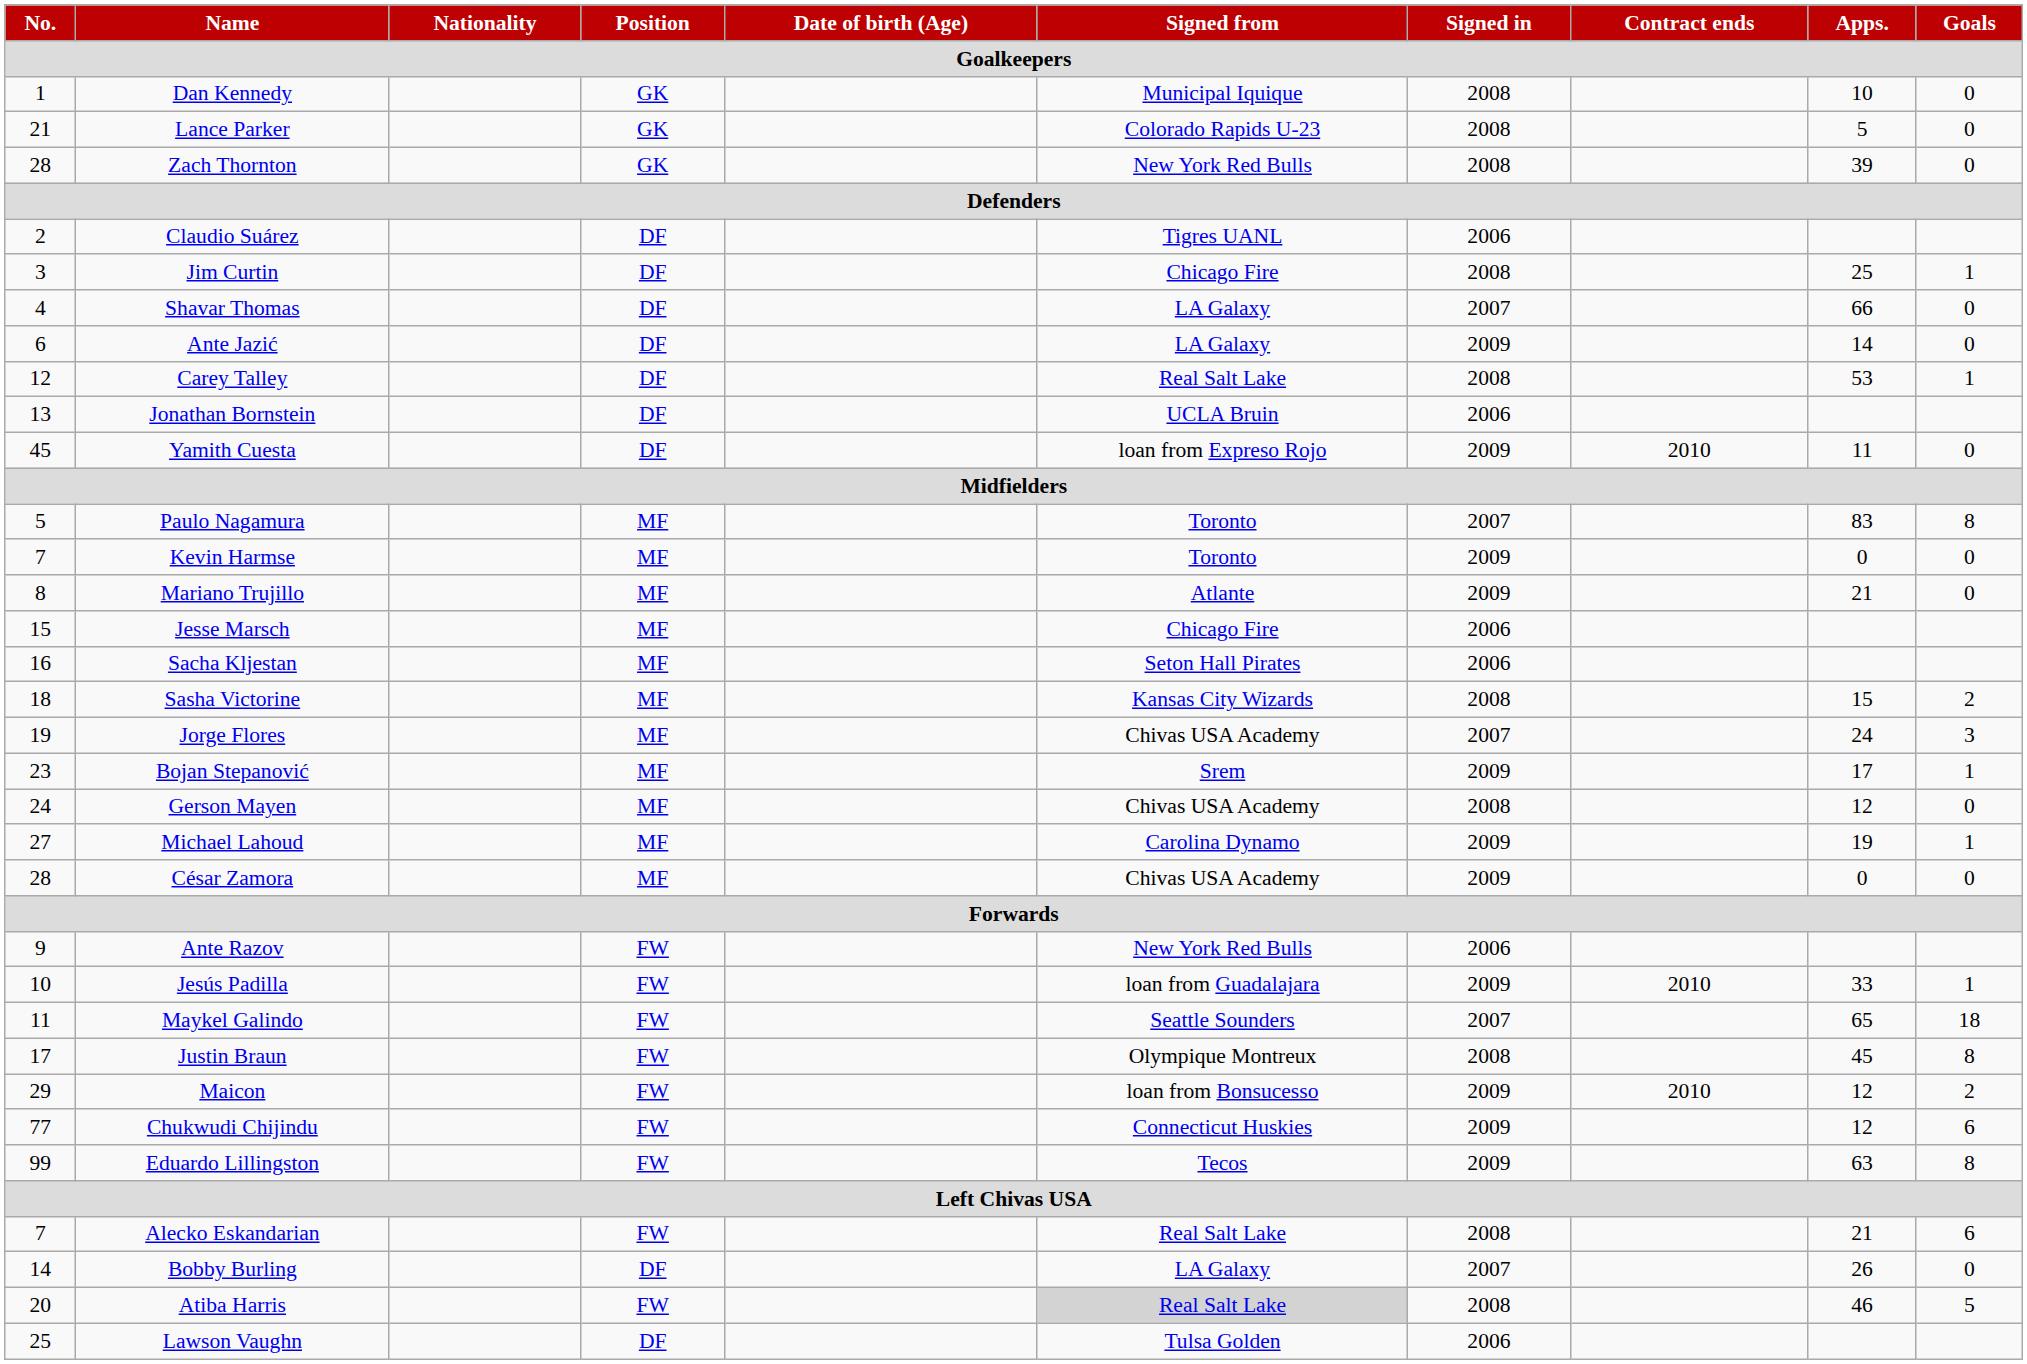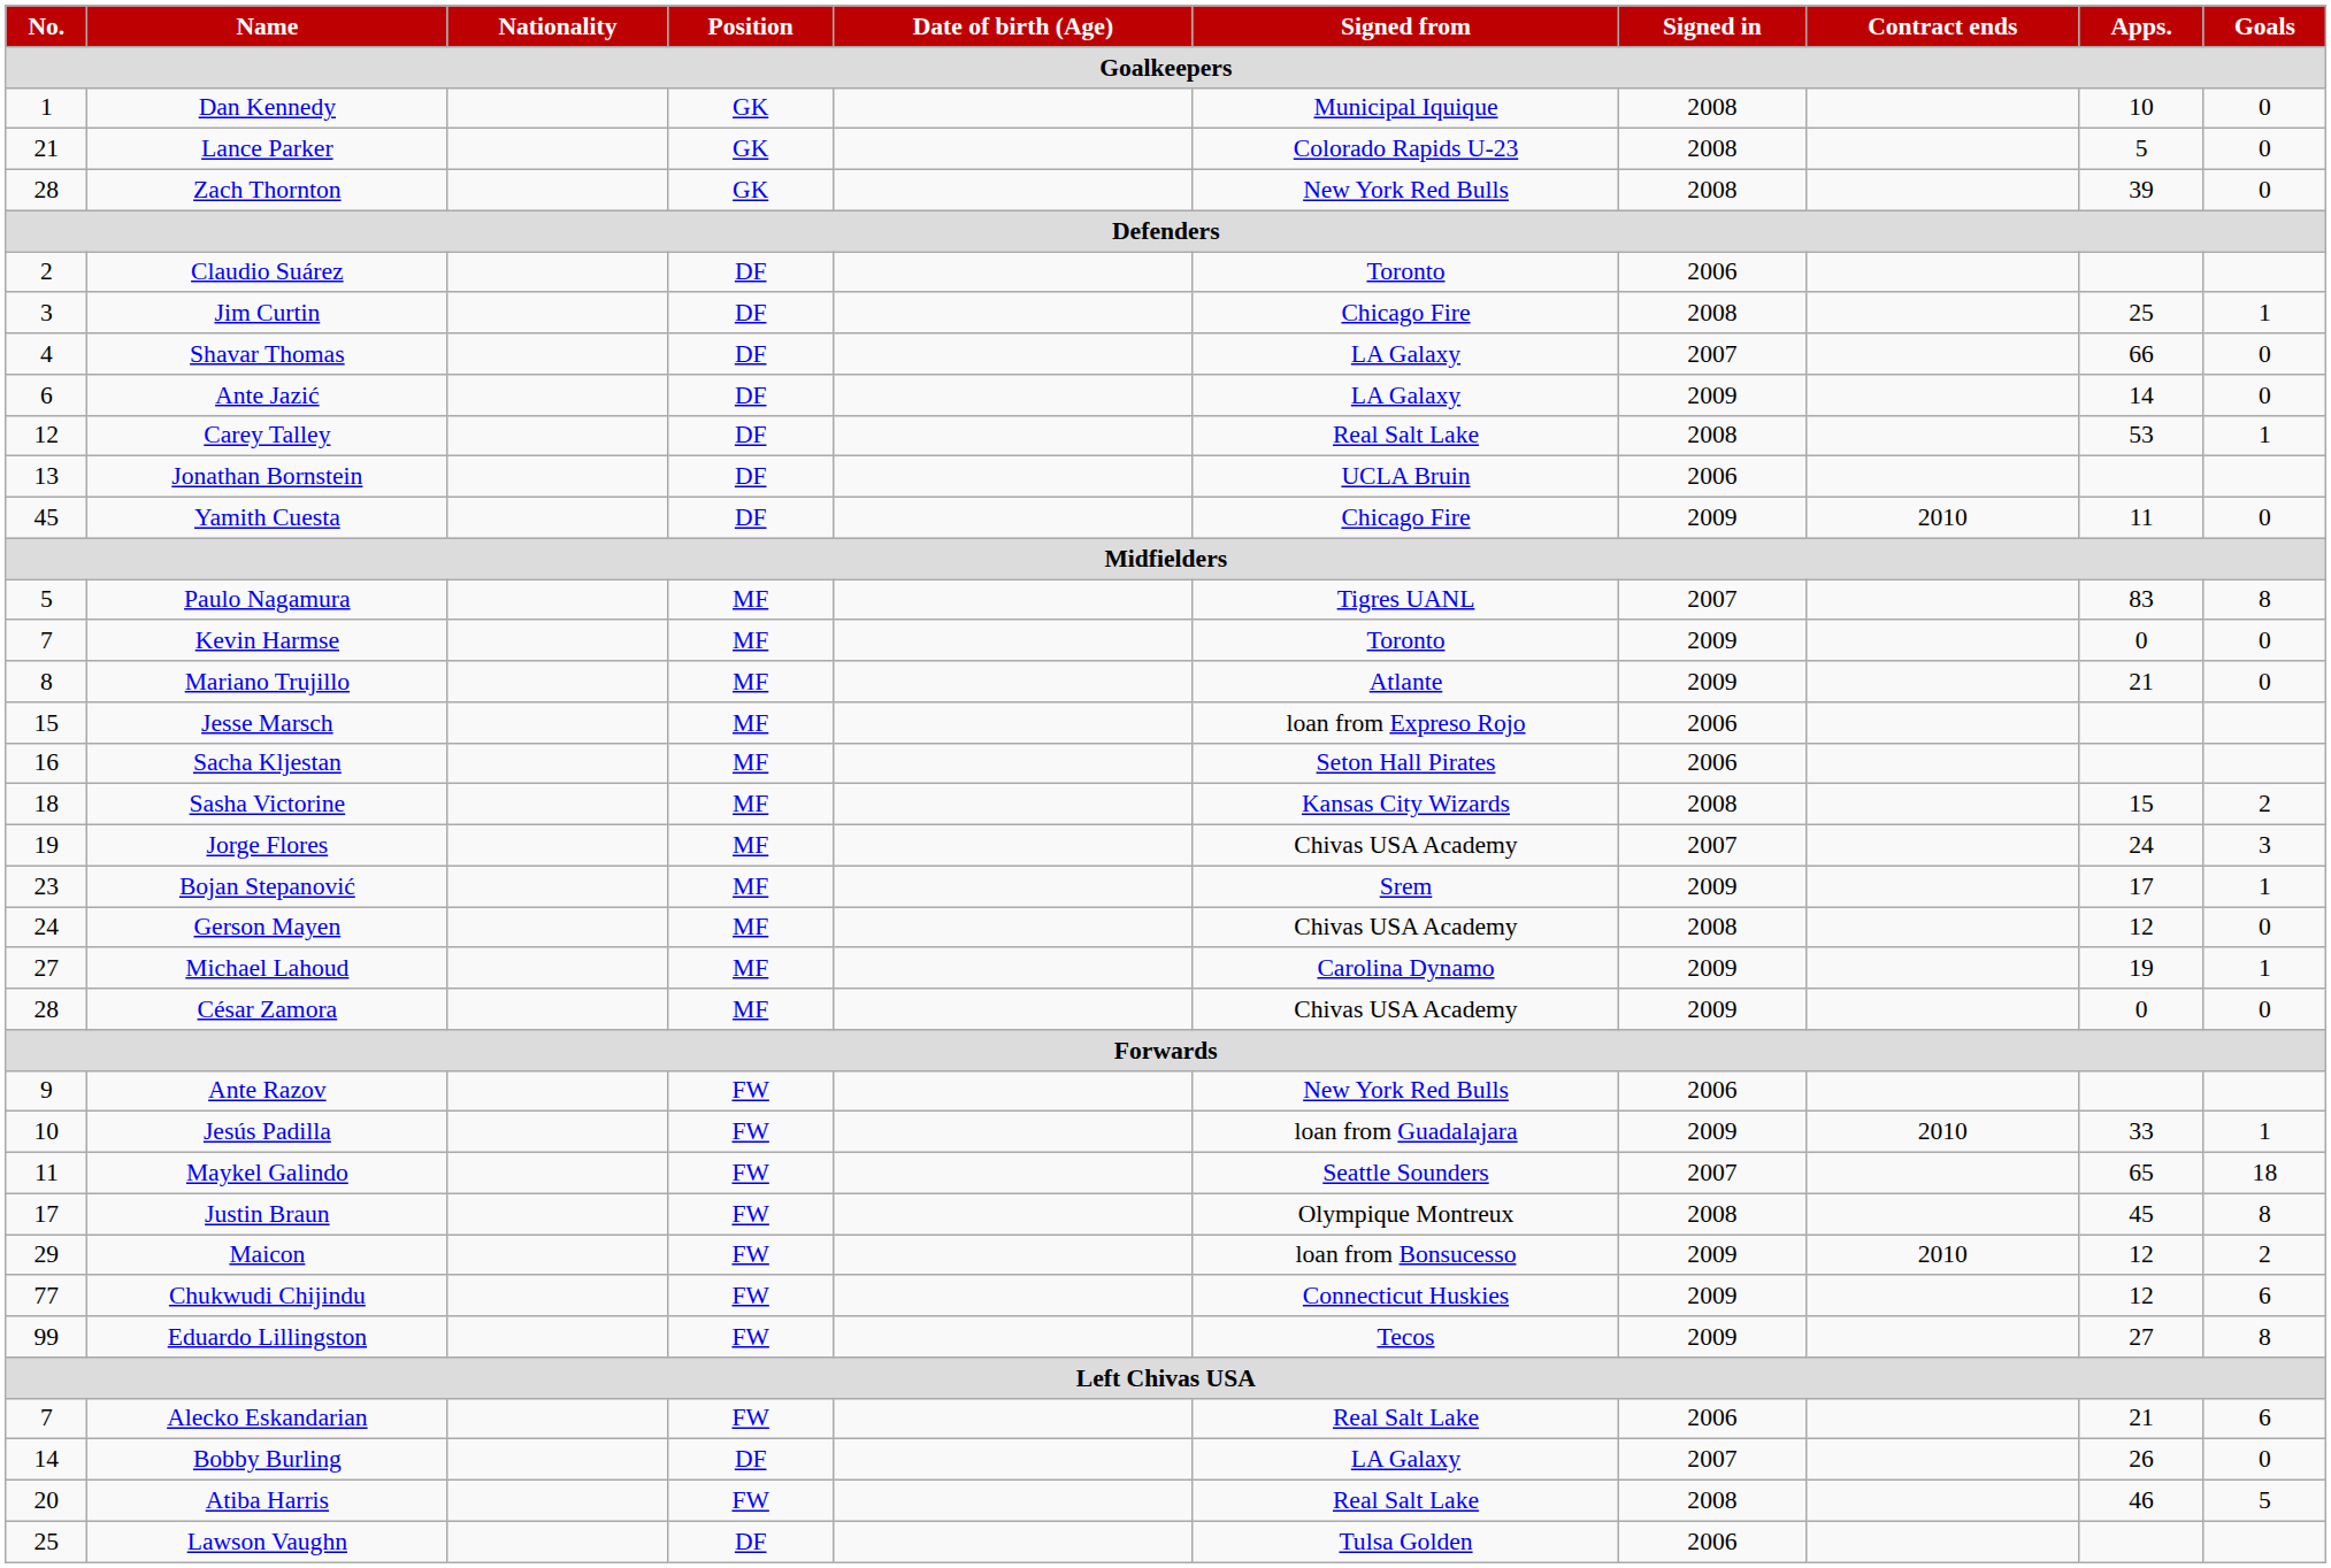 <table class="wikitable"  style="text-align:center; font-size:90%; width:85%;">
 <tr>
 <th style="background:#BD0102; color:white; text-align:center;">No.</th>
 <th style="background:#BD0102; color:white; text-align:center;">Name</th>
 <th style="background:#BD0102; color:white; text-align:center;">Nationality</th>
 <th style="background:#BD0102; color:white; text-align:center;">Position</th>
 <th style="background:#BD0102; color:white; text-align:center;">Date of birth (Age)</th>
 <th style="background:#BD0102; color:white; text-align:center;">Signed from</th>
 <th style="background:#BD0102; color:white; text-align:center;">Signed in</th>
 <th style="background:#BD0102; color:white; text-align:center;">Contract ends</th>
 <th style="background:#BD0102; color:white; text-align:center;">Apps.</th>
 <th style="background:#BD0102; color:white; text-align:center;">Goals</th>
 </tr>
 <tr>
 <th colspan="11"  style="background:#dcdcdc; text-align:center;">Goalkeepers</th>
 </tr>
 <tr>
 <td>1</td>
 <td><a href='#'>Dan Kennedy</a></td>
 <td></td>
 <td><a href='#'>GK</a></td>
 <td></td>
 <td> <a href='#'>Municipal Iquique</a></td>
 <td>2008</td>
 <td></td>
 <td>10</td>
 <td>0</td>
 </tr>
 <tr>
 <td>21</td>
 <td><a href='#'>Lance Parker</a></td>
 <td></td>
 <td><a href='#'>GK</a></td>
 <td></td>
 <td><a href='#'>Colorado Rapids U-23</a></td>
 <td>2008</td>
 <td></td>
 <td>5</td>
 <td>0</td>
 </tr>
 <tr>
 <td>28</td>
 <td><a href='#'>Zach Thornton</a></td>
 <td></td>
 <td><a href='#'>GK</a></td>
 <td></td>
 <td><a href='#'>New York Red Bulls</a></td>
 <td>2008</td>
 <td></td>
 <td>39</td>
 <td>0</td>
 </tr>
 <tr>
 <th colspan="11"  style="background:#dcdcdc; text-align:center;">Defenders</th>
 </tr>
 <tr>
 <td>2</td>
 <td><a href='#'>Claudio Suárez</a></td>
 <td></td>
 <td><a href='#'>DF</a></td>
 <td></td>
-<td> <a href='#'>Tigres UANL</a></td>
+<td><a href='#'>Toronto</a></td>
 <td>2006</td>
 <td></td>
 <td></td>
 <td></td>
 </tr>
 <tr>
 <td>3</td>
 <td><a href='#'>Jim Curtin</a></td>
 <td></td>
 <td><a href='#'>DF</a></td>
 <td></td>
 <td><a href='#'>Chicago Fire</a></td>
 <td>2008</td>
 <td></td>
 <td>25</td>
 <td>1</td>
 </tr>
 <tr>
 <td>4</td>
 <td><a href='#'>Shavar Thomas</a></td>
 <td></td>
 <td><a href='#'>DF</a></td>
 <td></td>
 <td><a href='#'>LA Galaxy</a></td>
 <td>2007</td>
 <td></td>
 <td>66</td>
 <td>0</td>
 </tr>
 <tr>
 <td>6</td>
 <td><a href='#'>Ante Jazić</a></td>
 <td></td>
 <td><a href='#'>DF</a></td>
 <td></td>
 <td><a href='#'>LA Galaxy</a></td>
 <td>2009</td>
 <td></td>
 <td>14</td>
 <td>0</td>
 </tr>
 <tr>
 <td>12</td>
 <td><a href='#'>Carey Talley</a></td>
 <td></td>
 <td><a href='#'>DF</a></td>
 <td></td>
 <td><a href='#'>Real Salt Lake</a></td>
 <td>2008</td>
 <td></td>
 <td>53</td>
 <td>1</td>
 </tr>
 <tr>
 <td>13</td>
 <td><a href='#'>Jonathan Bornstein</a></td>
 <td></td>
 <td><a href='#'>DF</a></td>
 <td></td>
 <td><a href='#'>UCLA Bruin</a></td>
 <td>2006</td>
 <td></td>
 <td></td>
 <td></td>
 </tr>
 <tr>
 <td>45</td>
 <td><a href='#'>Yamith Cuesta</a></td>
 <td></td>
 <td><a href='#'>DF</a></td>
 <td></td>
-<td>loan from  <a href='#'>Expreso Rojo</a></td>
+<td><a href='#'>Chicago Fire</a></td>
 <td>2009</td>
 <td>2010</td>
 <td>11</td>
 <td>0</td>
 </tr>
 <tr>
 <th colspan="11"  style="background:#dcdcdc; text-align:center;">Midfielders</th>
 </tr>
 <tr>
 <td>5</td>
 <td><a href='#'>Paulo Nagamura</a></td>
 <td></td>
 <td><a href='#'>MF</a></td>
 <td></td>
-<td><a href='#'>Toronto</a></td>
+<td> <a href='#'>Tigres UANL</a></td>
 <td>2007</td>
 <td></td>
 <td>83</td>
 <td>8</td>
 </tr>
 <tr>
 <td>7</td>
 <td><a href='#'>Kevin Harmse</a></td>
 <td></td>
 <td><a href='#'>MF</a></td>
 <td></td>
 <td><a href='#'>Toronto</a></td>
 <td>2009</td>
 <td></td>
 <td>0</td>
 <td>0</td>
 </tr>
 <tr>
 <td>8</td>
 <td><a href='#'>Mariano Trujillo</a></td>
 <td></td>
 <td><a href='#'>MF</a></td>
 <td></td>
 <td> <a href='#'>Atlante</a></td>
 <td>2009</td>
 <td></td>
 <td>21</td>
 <td>0</td>
 </tr>
 <tr>
 <td>15</td>
 <td><a href='#'>Jesse Marsch</a></td>
 <td></td>
 <td><a href='#'>MF</a></td>
 <td></td>
-<td><a href='#'>Chicago Fire</a></td>
+<td>loan from  <a href='#'>Expreso Rojo</a></td>
 <td>2006</td>
 <td></td>
 <td></td>
 <td></td>
 </tr>
 <tr>
 <td>16</td>
 <td><a href='#'>Sacha Kljestan</a></td>
 <td></td>
 <td><a href='#'>MF</a></td>
 <td></td>
 <td><a href='#'>Seton Hall Pirates</a></td>
 <td>2006</td>
 <td></td>
 <td></td>
 <td></td>
 </tr>
 <tr>
 <td>18</td>
 <td><a href='#'>Sasha Victorine</a></td>
 <td></td>
 <td><a href='#'>MF</a></td>
 <td></td>
 <td><a href='#'>Kansas City Wizards</a></td>
 <td>2008</td>
 <td></td>
 <td>15</td>
 <td>2</td>
 </tr>
 <tr>
 <td>19</td>
 <td><a href='#'>Jorge Flores</a></td>
 <td></td>
 <td><a href='#'>MF</a></td>
 <td></td>
 <td>Chivas USA Academy</td>
 <td>2007</td>
 <td></td>
 <td>24</td>
 <td>3</td>
 </tr>
 <tr>
 <td>23</td>
 <td><a href='#'>Bojan Stepanović</a></td>
 <td></td>
 <td><a href='#'>MF</a></td>
 <td></td>
 <td> <a href='#'>Srem</a></td>
 <td>2009</td>
 <td></td>
 <td>17</td>
 <td>1</td>
 </tr>
 <tr>
 <td>24</td>
 <td><a href='#'>Gerson Mayen</a></td>
 <td></td>
 <td><a href='#'>MF</a></td>
 <td></td>
 <td>Chivas USA Academy</td>
 <td>2008</td>
 <td></td>
 <td>12</td>
 <td>0</td>
 </tr>
 <tr>
 <td>27</td>
 <td><a href='#'>Michael Lahoud</a></td>
 <td></td>
 <td><a href='#'>MF</a></td>
 <td></td>
 <td><a href='#'>Carolina Dynamo</a></td>
 <td>2009</td>
 <td></td>
 <td>19</td>
 <td>1</td>
 </tr>
 <tr>
 <td>28</td>
 <td><a href='#'>César Zamora</a></td>
 <td></td>
 <td><a href='#'>MF</a></td>
 <td></td>
 <td>Chivas USA Academy</td>
 <td>2009</td>
 <td></td>
 <td>0</td>
 <td>0</td>
 </tr>
 <tr>
 <th colspan="11"  style="background:#dcdcdc; text-align:center;">Forwards</th>
 </tr>
 <tr>
 <td>9</td>
 <td><a href='#'>Ante Razov</a></td>
 <td></td>
 <td><a href='#'>FW</a></td>
 <td></td>
 <td><a href='#'>New York Red Bulls</a></td>
 <td>2006</td>
 <td></td>
 <td></td>
 <td></td>
 </tr>
 <tr>
 <td>10</td>
 <td><a href='#'>Jesús Padilla</a></td>
 <td></td>
 <td><a href='#'>FW</a></td>
 <td></td>
 <td>loan from  <a href='#'>Guadalajara</a></td>
 <td>2009</td>
 <td>2010</td>
 <td>33</td>
 <td>1</td>
 </tr>
 <tr>
 <td>11</td>
 <td><a href='#'>Maykel Galindo</a></td>
 <td></td>
 <td><a href='#'>FW</a></td>
 <td></td>
 <td><a href='#'>Seattle Sounders</a></td>
 <td>2007</td>
 <td></td>
 <td>65</td>
 <td>18</td>
 </tr>
 <tr>
 <td>17</td>
 <td><a href='#'>Justin Braun</a></td>
 <td></td>
 <td><a href='#'>FW</a></td>
 <td></td>
 <td>Olympique Montreux</td>
 <td>2008</td>
 <td></td>
 <td>45</td>
 <td>8</td>
 </tr>
 <tr>
 <td>29</td>
 <td><a href='#'>Maicon</a></td>
 <td></td>
 <td><a href='#'>FW</a></td>
 <td></td>
 <td>loan from  <a href='#'>Bonsucesso</a></td>
 <td>2009</td>
 <td>2010</td>
 <td>12</td>
 <td>2</td>
 </tr>
 <tr>
 <td>77</td>
 <td><a href='#'>Chukwudi Chijindu</a></td>
 <td></td>
 <td><a href='#'>FW</a></td>
 <td></td>
 <td><a href='#'>Connecticut Huskies</a></td>
 <td>2009</td>
 <td></td>
 <td>12</td>
 <td>6</td>
 </tr>
 <tr>
 <td>99</td>
 <td><a href='#'>Eduardo Lillingston</a></td>
 <td></td>
 <td><a href='#'>FW</a></td>
 <td></td>
 <td> <a href='#'>Tecos</a></td>
 <td>2009</td>
 <td></td>
-<td>63</td>
+<td>27</td>
 <td>8</td>
 </tr>
 <tr>
 <th colspan="11"  style="background:#dcdcdc; text-align:center;">Left Chivas USA</th>
 </tr>
 <tr>
 <td>7</td>
 <td><a href='#'>Alecko Eskandarian</a></td>
 <td></td>
 <td><a href='#'>FW</a></td>
 <td></td>
 <td><a href='#'>Real Salt Lake</a></td>
-<td>2008</td>
+<td>2006</td>
 <td></td>
 <td>21</td>
 <td>6</td>
 </tr>
 <tr>
 <td>14</td>
 <td><a href='#'>Bobby Burling</a></td>
 <td></td>
 <td><a href='#'>DF</a></td>
 <td></td>
 <td><a href='#'>LA Galaxy</a></td>
 <td>2007</td>
 <td></td>
 <td>26</td>
 <td>0</td>
 </tr>
 <tr>
 <td>20</td>
 <td><a href='#'>Atiba Harris</a></td>
 <td></td>
 <td><a href='#'>FW</a></td>
 <td></td>
-<td style="background: lightgrey;"><a href='#'>Real Salt Lake</a></td>
+<td><a href='#'>Real Salt Lake</a></td>
 <td>2008</td>
 <td></td>
 <td>46</td>
 <td>5</td>
 </tr>
 <tr>
 <td>25</td>
 <td><a href='#'>Lawson Vaughn</a></td>
 <td></td>
 <td><a href='#'>DF</a></td>
 <td></td>
 <td><a href='#'>Tulsa Golden</a></td>
 <td>2006</td>
 <td></td>
 <td></td>
 <td></td>
 </tr>
 </table>
